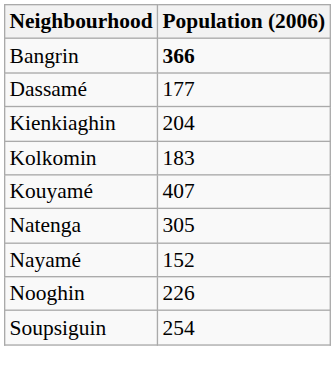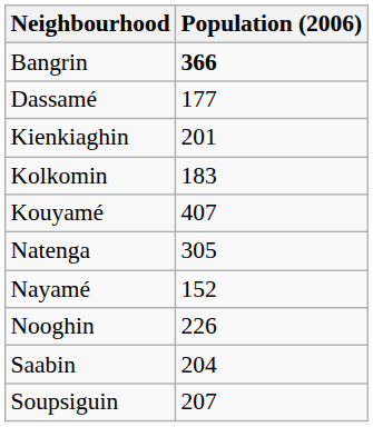 <table class="wikitable">
 <tr>
 <th>Neighbourhood</th>
 <th>Population (2006)</th>
 </tr>
 <tr>
 <td>Bangrin</td>
 <td><strong>366</strong></td>
 </tr>
 <tr>
 <td>Dassamé</td>
 <td>177</td>
 </tr>
 <tr>
 <td>Kienkiaghin</td>
-<td>204</td>
+<td>201</td>
 </tr>
 <tr>
 <td>Kolkomin</td>
 <td>183</td>
 </tr>
 <tr>
 <td>Kouyamé</td>
 <td>407</td>
 </tr>
 <tr>
 <td>Natenga</td>
 <td>305</td>
 </tr>
 <tr>
 <td>Nayamé</td>
 <td>152</td>
 </tr>
 <tr>
 <td>Nooghin</td>
 <td>226</td>
 </tr>
 <tr>
+<td>Saabin</td>
+<td>204</td>
+</tr>
+<tr>
 <td>Soupsiguin</td>
-<td>254</td>
+<td>207</td>
 </tr>
 </table>
